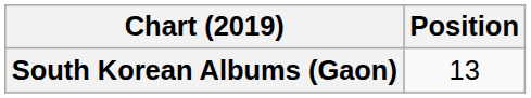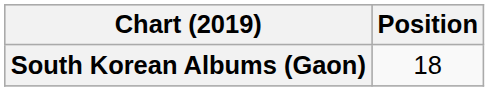 <table class="wikitable plainrowheaders" style="text-align:center">
 <tr>
 <th scope="col">Chart (2019)</th>
 <th scope="col">Position</th>
 </tr>
 <tr 1>
 <th scope="row">South Korean Albums (Gaon)</th>
-<td>13</td>
+<td>18</td>
 </tr>
 </table>
